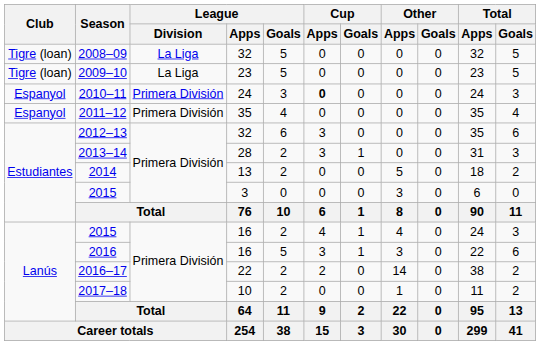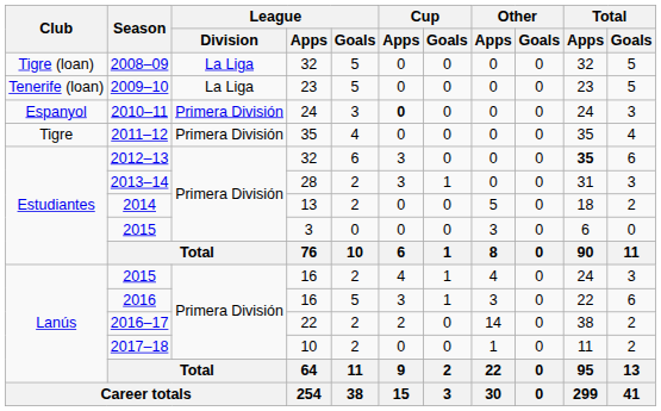 <table class="wikitable" style="text-align: center">
 <tr>
 <th rowspan=2>Club</th>
 <th rowspan=2>Season</th>
 <th colspan=3>League</th>
 <th colspan=2>Cup</th>
 <th colspan=2>Other</th>
 <th colspan=2>Total</th>
 </tr>
 <tr>
 <th>Division</th>
 <th>Apps</th>
 <th>Goals</th>
 <th>Apps</th>
 <th>Goals</th>
 <th>Apps</th>
 <th>Goals</th>
 <th>Apps</th>
 <th>Goals</th>
 </tr>
 <tr>
 <td><a href='#'>Tigre</a> (loan)</td>
 <td><a href='#'>2008–09</a></td>
 <td><a href='#'>La Liga</a></td>
 <td>32</td>
 <td>5</td>
 <td>0</td>
 <td>0</td>
 <td>0</td>
 <td>0</td>
 <td>32</td>
 <td>5</td>
 </tr>
 <tr>
-<td><a href='#'>Tigre</a> (loan)</td>
+<td><a href='#'>Tenerife</a> (loan)</td>
 <td><a href='#'>2009–10</a></td>
 <td>La Liga</td>
 <td>23</td>
 <td>5</td>
 <td>0</td>
 <td>0</td>
 <td>0</td>
 <td>0</td>
 <td>23</td>
 <td>5</td>
 </tr>
 <tr>
 <td><a href='#'>Espanyol</a></td>
 <td><a href='#'>2010–11</a></td>
 <td><a href='#'>Primera División</a></td>
 <td>24</td>
 <td>3</td>
 <td><strong>0</strong></td>
 <td>0</td>
 <td>0</td>
 <td>0</td>
 <td>24</td>
 <td>3</td>
 </tr>
 <tr>
-<td><a href='#'>Espanyol</a></td>
+<td>Tigre</td>
 <td><a href='#'>2011–12</a></td>
 <td>Primera División</td>
 <td>35</td>
 <td>4</td>
 <td>0</td>
 <td>0</td>
 <td>0</td>
 <td>0</td>
 <td>35</td>
 <td>4</td>
 </tr>
 <tr>
 <td rowspan=5><a href='#'>Estudiantes</a></td>
 <td><a href='#'>2012–13</a></td>
 <td rowspan=4>Primera División</td>
 <td>32</td>
 <td>6</td>
 <td>3</td>
 <td>0</td>
 <td>0</td>
 <td>0</td>
-<td>35</td>
+<td><strong>35</strong></td>
 <td>6</td>
 </tr>
 <tr>
 <td><a href='#'>2013–14</a></td>
 <td>28</td>
 <td>2</td>
 <td>3</td>
 <td>1</td>
 <td>0</td>
 <td>0</td>
 <td>31</td>
 <td>3</td>
 </tr>
 <tr>
 <td><a href='#'>2014</a></td>
 <td>13</td>
 <td>2</td>
 <td>0</td>
 <td>0</td>
 <td>5</td>
 <td>0</td>
 <td>18</td>
 <td>2</td>
 </tr>
 <tr>
 <td><a href='#'>2015</a></td>
 <td>3</td>
 <td>0</td>
 <td>0</td>
 <td>0</td>
 <td>3</td>
 <td>0</td>
 <td>6</td>
 <td>0</td>
 </tr>
 <tr>
 <th colspan=2>Total</th>
 <th>76</th>
 <th>10</th>
 <th>6</th>
 <th>1</th>
 <th>8</th>
 <th>0</th>
 <th>90</th>
 <th>11</th>
 </tr>
 <tr>
 <td rowspan=5><a href='#'>Lanús</a></td>
 <td><a href='#'>2015</a></td>
 <td rowspan=4>Primera División</td>
 <td>16</td>
 <td>2</td>
 <td>4</td>
 <td>1</td>
 <td>4</td>
 <td>0</td>
 <td>24</td>
 <td>3</td>
 </tr>
 <tr>
 <td><a href='#'>2016</a></td>
 <td>16</td>
 <td>5</td>
 <td>3</td>
 <td>1</td>
 <td>3</td>
 <td>0</td>
 <td>22</td>
 <td>6</td>
 </tr>
 <tr>
 <td><a href='#'>2016–17</a></td>
 <td>22</td>
 <td>2</td>
 <td>2</td>
 <td>0</td>
 <td>14</td>
 <td>0</td>
 <td>38</td>
 <td>2</td>
 </tr>
 <tr>
 <td><a href='#'>2017–18</a></td>
 <td>10</td>
 <td>2</td>
 <td>0</td>
 <td>0</td>
 <td>1</td>
 <td>0</td>
 <td>11</td>
 <td>2</td>
 </tr>
 <tr>
 <th colspan=2>Total</th>
 <th>64</th>
 <th>11</th>
 <th>9</th>
 <th>2</th>
 <th>22</th>
 <th>0</th>
 <th>95</th>
 <th>13</th>
 </tr>
 <tr>
 <th colspan=3>Career totals</th>
 <th>254</th>
 <th>38</th>
 <th>15</th>
 <th>3</th>
 <th>30</th>
 <th>0</th>
 <th>299</th>
 <th>41</th>
 </tr>
 </table>
